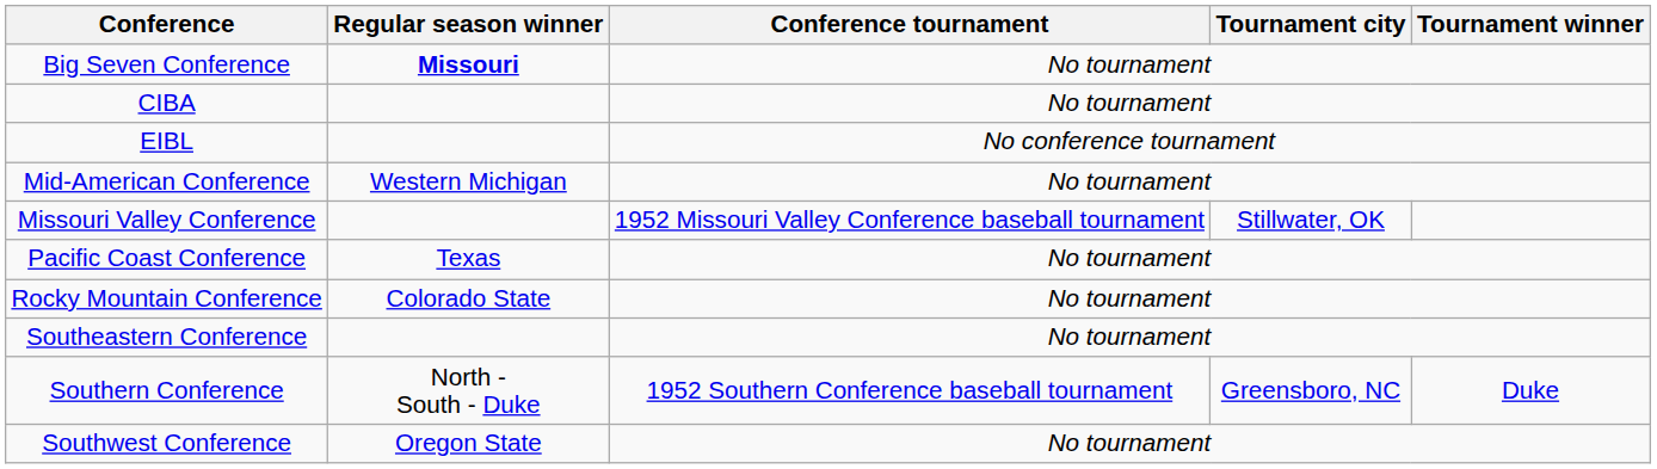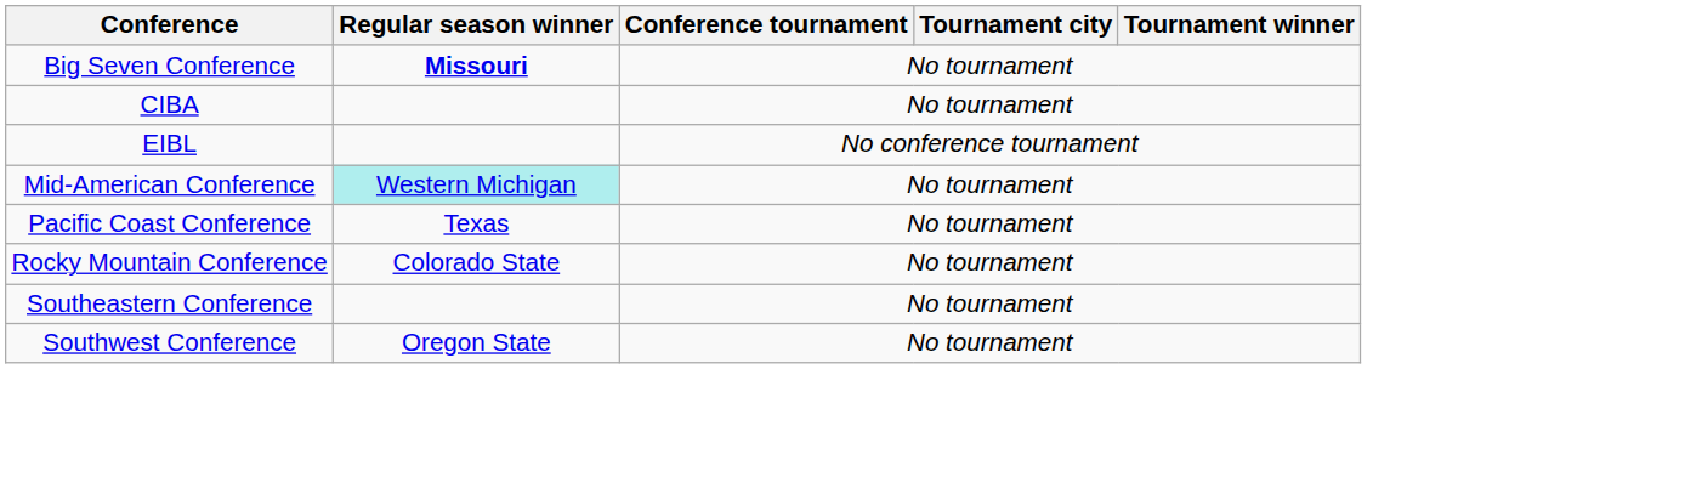 <table class="wikitable" style="text-align:center;">
 <tr>
 <th>Conference</th>
 <th>Regular season winner</th>
 <th>Conference tournament</th>
 <th>Tournament city</th>
 <th>Tournament winner</th>
 </tr>
 <tr>
 <td><a href='#'>Big Seven Conference</a></td>
 <td><strong><a href='#'>Missouri</a></strong></td>
 <td colspan=3><em>No tournament</em></td>
 </tr>
 <tr>
 <td><a href='#'>CIBA</a></td>
 <td></td>
 <td colspan=3><em>No tournament</em></td>
 </tr>
 <tr>
 <td><a href='#'>EIBL</a></td>
 <td><br></td>
 <td colspan=3><em>No conference tournament</em></td>
 </tr>
 <tr>
 <td><a href='#'>Mid-American Conference</a></td>
-<td><a href='#'>Western Michigan</a></td>
+<td style="background: paleturquoise;"><a href='#'>Western Michigan</a></td>
 <td colspan=3><em>No tournament</em></td>
-</tr>
-<tr>
-<td><a href='#'>Missouri Valley Conference</a></td>
-<td></td>
-<td><a href='#'>1952 Missouri Valley Conference baseball tournament</a></td>
-<td><a href='#'>Stillwater, OK</a></td>
-<td></td>
 </tr>
 <tr>
 <td><a href='#'>Pacific Coast Conference</a></td>
 <td><a href='#'>Texas</a></td>
 <td colspan=3><em>No tournament</em></td>
 </tr>
 <tr>
 <td><a href='#'>Rocky Mountain Conference</a></td>
 <td><a href='#'>Colorado State</a></td>
 <td colspan=3><em>No tournament</em></td>
 </tr>
 <tr>
 <td><a href='#'>Southeastern Conference</a></td>
 <td></td>
 <td colspan=3><em>No tournament</em></td>
 </tr>
 <tr>
-<td><a href='#'>Southern Conference</a></td>
-<td>North - <br>South - <a href='#'>Duke</a></td>
-<td><a href='#'>1952 Southern Conference baseball tournament</a></td>
-<td><a href='#'>Greensboro, NC</a></td>
-<td><a href='#'>Duke</a></td>
-</tr>
-<tr>
 <td><a href='#'>Southwest Conference</a></td>
 <td><a href='#'>Oregon State</a></td>
 <td colspan=3><em>No tournament</em></td>
 </tr>
 </table>
